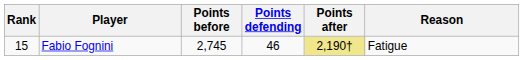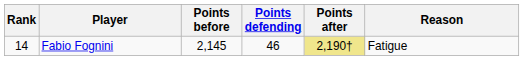 <table class="wikitable sortable">
 <tr>
 <th style="width:30px;">Rank</th>
 <th style="width:185px;">Player</th>
 <th style="width:75px;">Points before</th>
 <th style="width:75px;"><a href='#'>Points defending</a></th>
 <th style="width:75px;">Points after</th>
 <th style="width:200px;">Reason</th>
 </tr>
 <tr>
-<td style="text-align:center;">15</td>
+<td style="text-align:center;">14</td>
 <td> <a href='#'>Fabio Fognini</a></td>
-<td style="text-align:center;">2,745</td>
+<td style="text-align:center;">2,145</td>
 <td style="text-align:center;">46</td>
 <td style="background: khaki; text-align:center;">2,190†</td>
 <td align="left">Fatigue</td>
 </tr>
 </table>
